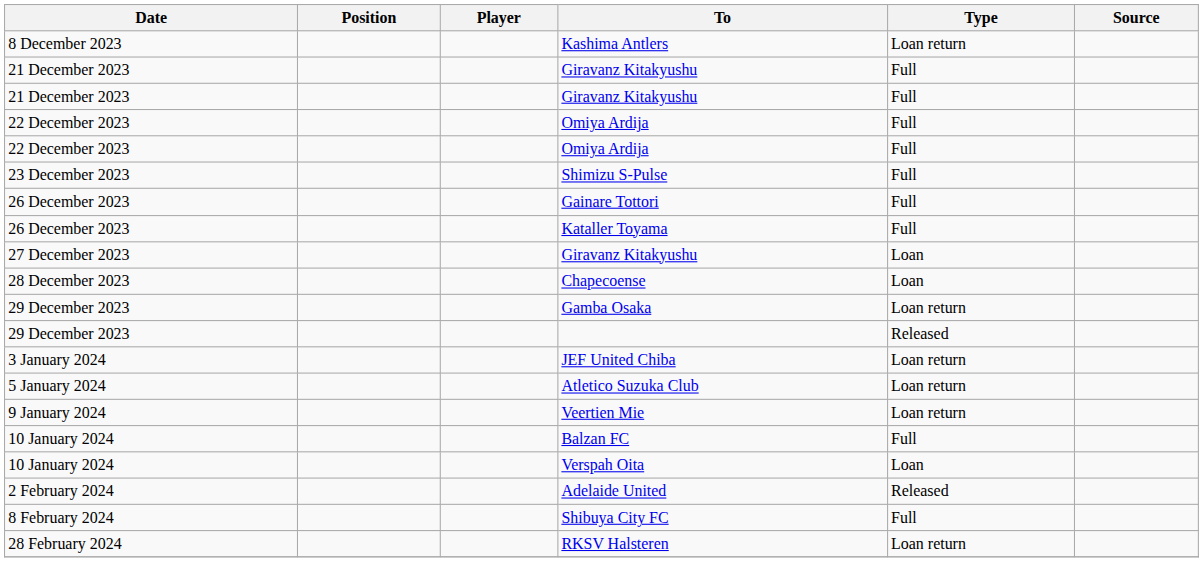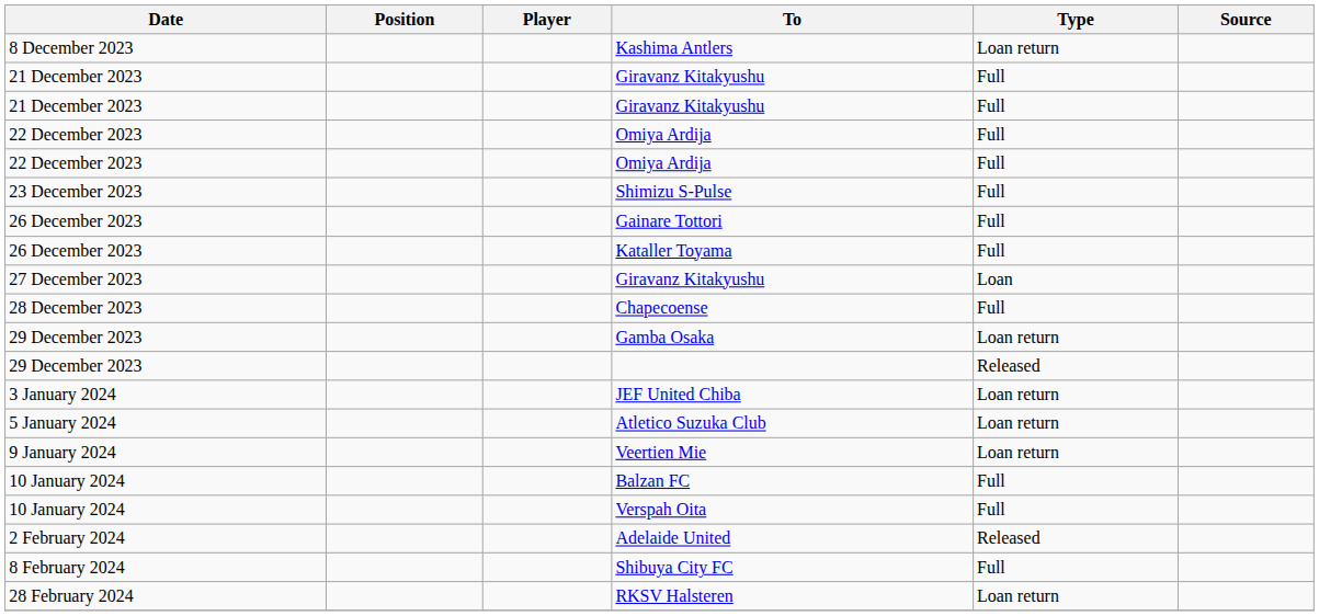 <table class="wikitable sortable" style="width:90%; text-align:center; font-size:95%; text-align:left;">
 <tr>
 <th>Date</th>
 <th>Position</th>
 <th>Player</th>
 <th>To</th>
 <th>Type</th>
 <th>Source</th>
 </tr>
 <tr>
 <td>8 December 2023</td>
 <td></td>
 <td></td>
 <td> <a href='#'>Kashima Antlers</a></td>
 <td>Loan return</td>
 <td></td>
 </tr>
 <tr>
 <td>21 December 2023</td>
 <td></td>
 <td></td>
 <td> <a href='#'>Giravanz Kitakyushu</a></td>
 <td>Full</td>
 <td></td>
 </tr>
 <tr>
 <td>21 December 2023</td>
 <td></td>
 <td></td>
 <td> <a href='#'>Giravanz Kitakyushu</a></td>
 <td>Full</td>
 <td></td>
 </tr>
 <tr>
 <td>22 December 2023</td>
 <td></td>
 <td></td>
 <td> <a href='#'>Omiya Ardija</a></td>
 <td>Full</td>
 <td></td>
 </tr>
 <tr>
 <td>22 December 2023</td>
 <td></td>
 <td></td>
 <td> <a href='#'>Omiya Ardija</a></td>
 <td>Full</td>
 <td></td>
 </tr>
 <tr>
 <td>23 December 2023</td>
 <td></td>
 <td></td>
 <td> <a href='#'>Shimizu S-Pulse</a></td>
 <td>Full</td>
 <td></td>
 </tr>
 <tr>
 <td>26 December 2023</td>
 <td></td>
 <td></td>
 <td> <a href='#'>Gainare Tottori</a></td>
 <td>Full</td>
 <td></td>
 </tr>
 <tr>
 <td>26 December 2023</td>
 <td></td>
 <td></td>
 <td> <a href='#'>Kataller Toyama</a></td>
 <td>Full</td>
 <td></td>
 </tr>
 <tr>
 <td>27 December 2023</td>
 <td></td>
 <td></td>
 <td> <a href='#'>Giravanz Kitakyushu</a></td>
 <td>Loan</td>
 <td></td>
 </tr>
 <tr>
 <td>28 December 2023</td>
 <td></td>
 <td></td>
 <td> <a href='#'>Chapecoense</a></td>
-<td>Loan</td>
+<td>Full</td>
 <td></td>
 </tr>
 <tr>
 <td>29 December 2023</td>
 <td></td>
 <td></td>
 <td> <a href='#'>Gamba Osaka</a></td>
 <td>Loan return</td>
 <td></td>
 </tr>
 <tr>
 <td>29 December 2023</td>
 <td></td>
 <td></td>
 <td></td>
 <td>Released</td>
 <td></td>
 </tr>
 <tr>
 <td>3 January 2024</td>
 <td></td>
 <td></td>
 <td> <a href='#'>JEF United Chiba</a></td>
 <td>Loan return</td>
 <td></td>
 </tr>
 <tr>
 <td>5 January 2024</td>
 <td></td>
 <td></td>
 <td> <a href='#'>Atletico Suzuka Club</a></td>
 <td>Loan return</td>
 <td></td>
 </tr>
 <tr>
 <td>9 January 2024</td>
 <td></td>
 <td></td>
 <td> <a href='#'>Veertien Mie</a></td>
 <td>Loan return</td>
 <td></td>
 </tr>
 <tr>
 <td>10 January 2024</td>
 <td></td>
 <td></td>
 <td> <a href='#'>Balzan FC</a></td>
 <td>Full</td>
 <td></td>
 </tr>
 <tr>
 <td>10 January 2024</td>
 <td></td>
 <td></td>
 <td> <a href='#'>Verspah Oita</a></td>
-<td>Loan</td>
+<td>Full</td>
 <td></td>
 </tr>
 <tr>
 <td>2 February 2024</td>
 <td></td>
 <td></td>
 <td> <a href='#'>Adelaide United</a></td>
 <td>Released</td>
 <td></td>
 </tr>
 <tr>
 <td>8 February 2024</td>
 <td></td>
 <td></td>
 <td> <a href='#'>Shibuya City FC</a></td>
 <td>Full</td>
 <td></td>
 </tr>
 <tr>
 <td>28 February 2024</td>
 <td></td>
 <td></td>
 <td> <a href='#'>RKSV Halsteren</a></td>
 <td>Loan return</td>
 <td></td>
 </tr>
 <tr>
 </tr>
 </table>
